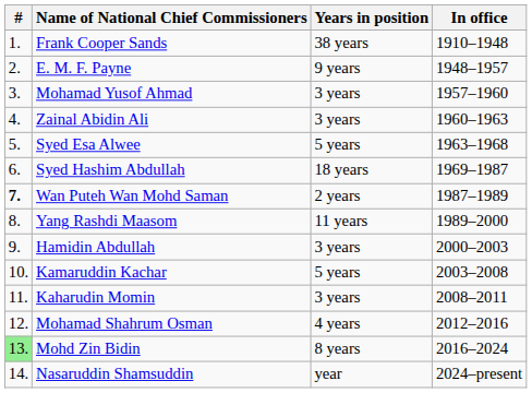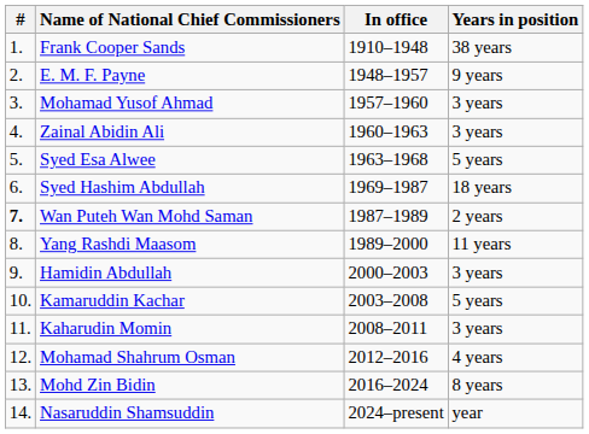 <table class="wikitable">
 <tr>
 <th>#</th>
 <th>Name of National Chief Commissioners</th>
+<th>In office</th>
 <th>Years in position</th>
-<th>In office</th>
 </tr>
 <tr>
 <td>1.</td>
 <td><a href='#'>Frank Cooper Sands</a></td>
+<td>1910–1948</td>
 <td>38 years</td>
-<td>1910–1948</td>
 </tr>
 <tr>
 <td>2.</td>
 <td><a href='#'>E. M. F. Payne</a></td>
+<td>1948–1957</td>
 <td>9 years</td>
-<td>1948–1957</td>
 </tr>
 <tr>
 <td>3.</td>
 <td><a href='#'>Mohamad Yusof Ahmad</a></td>
+<td>1957–1960</td>
 <td>3 years</td>
-<td>1957–1960</td>
 </tr>
 <tr>
 <td>4.</td>
 <td><a href='#'>Zainal Abidin Ali</a></td>
+<td>1960–1963</td>
 <td>3 years</td>
-<td>1960–1963</td>
 </tr>
 <tr>
 <td>5.</td>
 <td><a href='#'>Syed Esa Alwee</a></td>
+<td>1963–1968</td>
 <td>5 years</td>
-<td>1963–1968</td>
 </tr>
 <tr>
 <td>6.</td>
 <td><a href='#'>Syed Hashim Abdullah</a></td>
+<td>1969–1987</td>
 <td>18 years</td>
-<td>1969–1987</td>
 </tr>
 <tr>
 <td><strong>7.</strong></td>
 <td><a href='#'>Wan Puteh Wan Mohd Saman</a></td>
+<td>1987–1989</td>
 <td>2 years</td>
-<td>1987–1989</td>
 </tr>
 <tr>
 <td>8.</td>
 <td><a href='#'>Yang Rashdi Maasom</a></td>
+<td>1989–2000</td>
 <td>11 years</td>
-<td>1989–2000</td>
 </tr>
 <tr>
 <td>9.</td>
 <td><a href='#'>Hamidin Abdullah</a></td>
+<td>2000–2003</td>
 <td>3 years</td>
-<td>2000–2003</td>
 </tr>
 <tr>
 <td>10.</td>
 <td><a href='#'>Kamaruddin Kachar</a></td>
+<td>2003–2008</td>
 <td>5 years</td>
-<td>2003–2008</td>
 </tr>
 <tr>
 <td>11.</td>
 <td><a href='#'>Kaharudin Momin</a></td>
+<td>2008–2011</td>
 <td>3 years</td>
-<td>2008–2011</td>
 </tr>
 <tr>
 <td>12.</td>
 <td><a href='#'>Mohamad Shahrum Osman</a></td>
+<td>2012–2016</td>
 <td>4 years</td>
-<td>2012–2016</td>
 </tr>
 <tr>
-<td style="background: lightgreen;">13.</td>
+<td>13.</td>
 <td><a href='#'>Mohd Zin Bidin</a></td>
+<td>2016–2024</td>
 <td>8 years</td>
-<td>2016–2024</td>
 </tr>
 <tr>
 <td>14.</td>
 <td><a href='#'>Nasaruddin Shamsuddin</a></td>
+<td>2024–present</td>
 <td> year</td>
-<td>2024–present</td>
 </tr>
 </table>
